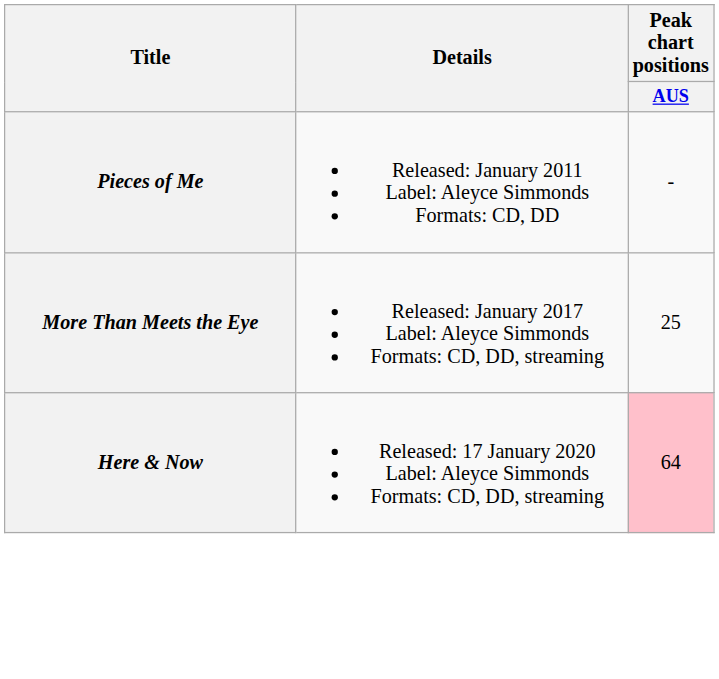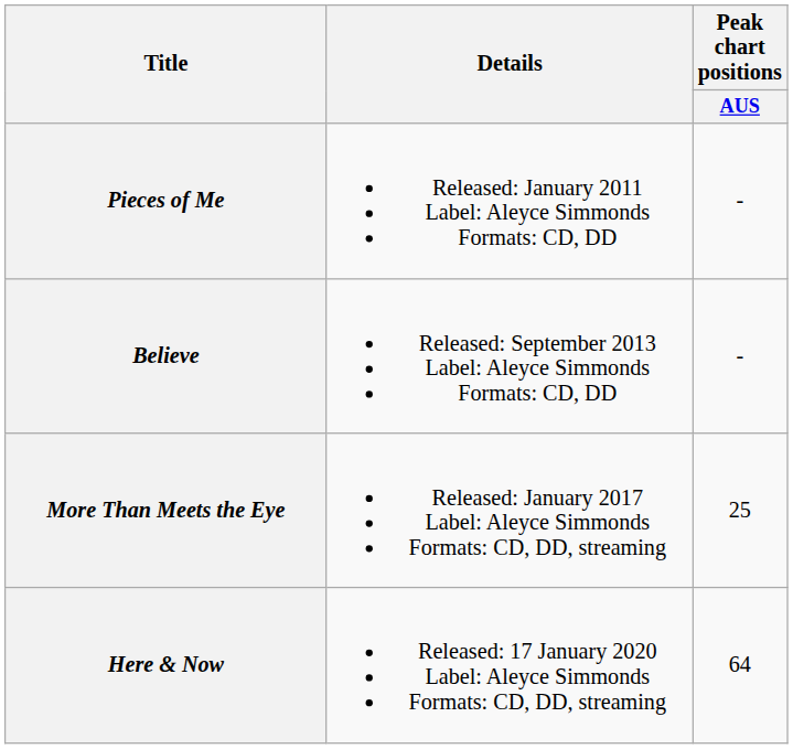 <table class="wikitable plainrowheaders" style="text-align:center;" border="1">
 <tr>
 <th scope="col" rowspan="2" style="width:14em;">Title</th>
 <th scope="col" rowspan="2" style="width:16em;">Details</th>
 <th scope="col" colspan="1">Peak chart positions</th>
 </tr>
 <tr>
 <th scope="col" style="width:3em;font-size:90%;"><a href='#'>AUS</a><br></th>
 </tr>
 <tr>
 <th scope="row"><em>Pieces of Me</em></th>
 <td><br><ul><li>Released: January 2011</li><li>Label: Aleyce Simmonds</li><li>Formats: CD, DD</li></ul></td>
 <td align="center">-</td>
 </tr>
 <tr>
+<th scope="row"><em>Believe</em></th>
+<td><br><ul><li>Released: September 2013</li><li>Label: Aleyce Simmonds</li><li>Formats: CD, DD</li></ul></td>
+<td align="center">-</td>
+</tr>
+<tr>
 <th scope="row"><em>More Than Meets the Eye</em></th>
 <td><br><ul><li>Released: January 2017</li><li>Label: Aleyce Simmonds</li><li>Formats: CD, DD, streaming</li></ul></td>
 <td align="center">25</td>
 </tr>
 <tr>
 <th scope="row"><em>Here & Now</em></th>
 <td><br><ul><li>Released: 17 January 2020</li><li>Label: Aleyce Simmonds</li><li>Formats: CD, DD, streaming</li></ul></td>
-<td align="center" style="background: pink;">64</td>
+<td align="center">64</td>
 </tr>
 </table>
